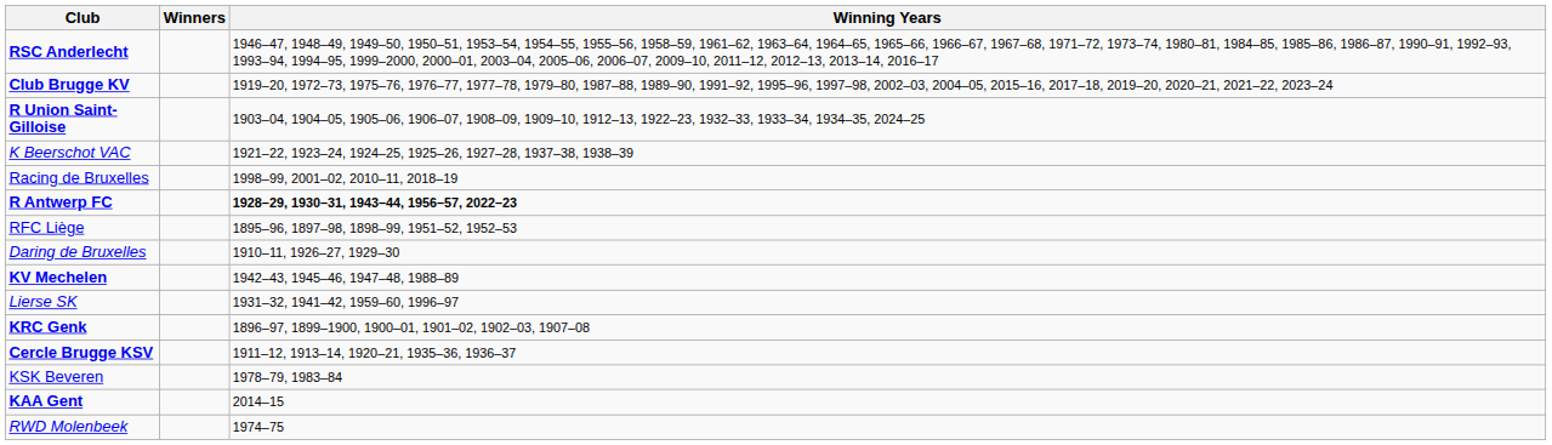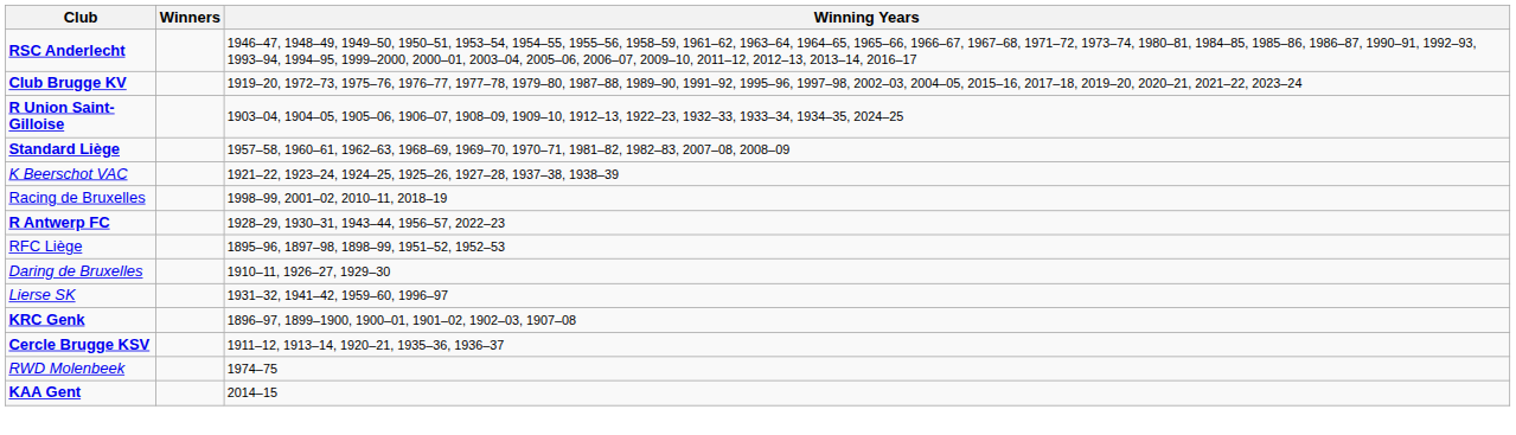 <table class="wikitable sortable">
 <tr>
 <th width="150">Club</th>
 <th>Winners</th>
 <th>Winning Years</th>
 </tr>
 <tr>
 <td><strong><a href='#'>RSC Anderlecht</a></strong> </td>
 <td></td>
 <td><small> 1946–47, 1948–49, 1949–50, 1950–51, 1953–54, 1954–55, 1955–56, 1958–59, 1961–62, 1963–64, 1964–65, 1965–66, 1966–67, 1967–68, 1971–72, 1973–74, 1980–81, 1984–85, 1985–86, 1986–87, 1990–91, 1992–93, 1993–94, 1994–95, 1999–2000, 2000–01, 2003–04, 2005–06, 2006–07, 2009–10, 2011–12, 2012–13, 2013–14, 2016–17 </small></td>
 </tr>
 <tr>
 <td><strong><a href='#'>Club Brugge KV</a></strong> </td>
 <td></td>
 <td><small> 1919–20, 1972–73, 1975–76, 1976–77, 1977–78, 1979–80, 1987–88, 1989–90, 1991–92, 1995–96, 1997–98, 2002–03, 2004–05, 2015–16, 2017–18, 2019–20, 2020–21, 2021–22, 2023–24 </small></td>
 </tr>
 <tr>
 <td><strong><a href='#'>R Union Saint-Gilloise</a></strong> </td>
 <td></td>
 <td><small> 1903–04, 1904–05, 1905–06, 1906–07, 1908–09, 1909–10, 1912–13, 1922–23, 1932–33, 1933–34, 1934–35, 2024–25 </small></td>
 </tr>
 <tr>
+<td><strong><a href='#'>Standard Liège</a></strong> </td>
+<td></td>
+<td><small> 1957–58, 1960–61, 1962–63, 1968–69, 1969–70, 1970–71, 1981–82, 1982–83, 2007–08, 2008–09 </small></td>
+</tr>
+<tr>
 <td><em><a href='#'>K Beerschot VAC</a></em></td>
 <td></td>
 <td><small> 1921–22, 1923–24, 1924–25, 1925–26, 1927–28, 1937–38, 1938–39 </small></td>
 </tr>
 <tr>
 <td><a href='#'>Racing de Bruxelles</a></td>
 <td></td>
 <td><small> 1998–99, 2001–02, 2010–11, 2018–19 </small></td>
 </tr>
 <tr>
 <td><strong><a href='#'>R Antwerp FC</a></strong></td>
 <td></td>
-<td><strong><small> 1928–29, 1930–31, 1943–44, 1956–57, 2022–23 </small></strong></td>
+<td><small> 1928–29, 1930–31, 1943–44, 1956–57, 2022–23 </small></td>
 </tr>
 <tr>
 <td><a href='#'>RFC Liège</a></td>
 <td></td>
 <td><small> 1895–96, 1897–98, 1898–99, 1951–52, 1952–53 </small></td>
 </tr>
 <tr>
 <td><em><a href='#'>Daring de Bruxelles</a></em></td>
 <td></td>
 <td><small> 1910–11, 1926–27, 1929–30 </small></td>
-</tr>
-<tr>
-<td><strong><a href='#'>KV Mechelen</a></strong></td>
-<td></td>
-<td><small> 1942–43, 1945–46, 1947–48, 1988–89 </small></td>
 </tr>
 <tr>
 <td><em><a href='#'>Lierse SK</a></em></td>
 <td></td>
 <td><small> 1931–32, 1941–42, 1959–60, 1996–97 </small></td>
 </tr>
 <tr>
 <td><strong><a href='#'>KRC Genk</a></strong></td>
 <td></td>
 <td><small> 1896–97, 1899–1900, 1900–01, 1901–02, 1902–03, 1907–08 </small></td>
 </tr>
 <tr>
 <td><strong><a href='#'>Cercle Brugge KSV</a></strong></td>
 <td></td>
 <td><small> 1911–12, 1913–14, 1920–21, 1935–36, 1936–37 </small></td>
 </tr>
 <tr>
-<td><a href='#'>KSK Beveren</a></td>
+<td><em><a href='#'>RWD Molenbeek</a></em></td>
 <td></td>
-<td><small> 1978–79, 1983–84 </small></td>
+<td><small> 1974–75 </small></td>
 </tr>
 <tr>
 <td><strong><a href='#'>KAA Gent</a></strong></td>
 <td></td>
 <td><small> 2014–15 </small></td>
 </tr>
-<tr>
-<td><em><a href='#'>RWD Molenbeek</a></em></td>
-<td></td>
-<td><small> 1974–75 </small></td>
-</tr>
 </table>
